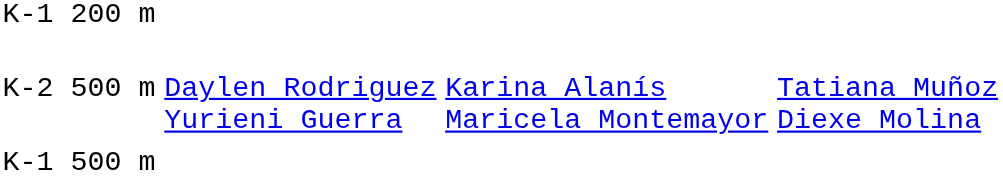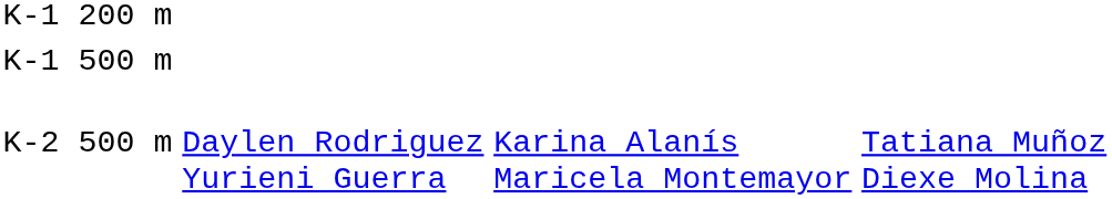 <table>
 <tr>
 <td>K-1 200 m</td>
+<td></td>
+<td></td>
+<td></td>
+</tr>
+<tr>
+<td>K-1 500 m</td>
 <td></td>
 <td></td>
 <td></td>
 </tr>
 <tr>
 <td>K-2 500 m</td>
 <td><br><a href='#'>Daylen Rodriguez</a><br><a href='#'>Yurieni Guerra</a></td>
 <td><br><a href='#'>Karina Alanís</a><br><a href='#'>Maricela Montemayor</a></td>
 <td><br><a href='#'>Tatiana Muñoz</a><br><a href='#'>Diexe Molina</a></td>
 </tr>
-<tr>
-<td>K-1 500 m</td>
-<td></td>
-<td></td>
-<td></td>
-</tr>
 </table>
